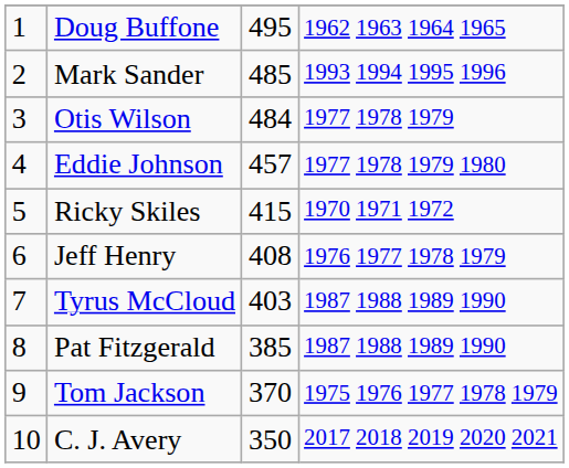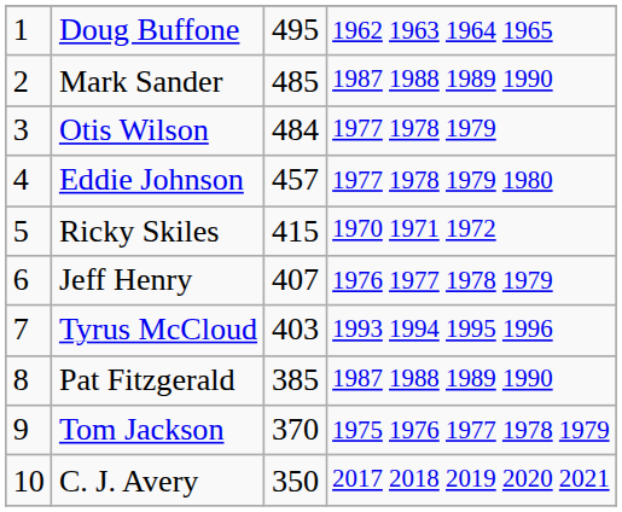 <table class="wikitable">
 <tr>
 </tr>
 <tr>
 <td>1</td>
 <td><a href='#'>Doug Buffone</a></td>
 <td>495</td>
 <td style="font-size:80%;"><a href='#'>1962</a> <a href='#'>1963</a> <a href='#'>1964</a> <a href='#'>1965</a></td>
 </tr>
 <tr>
 <td>2</td>
 <td>Mark Sander</td>
 <td>485</td>
-<td style="font-size:80%;"><a href='#'>1993</a> <a href='#'>1994</a> <a href='#'>1995</a> <a href='#'>1996</a></td>
+<td style="font-size:80%;"><a href='#'>1987</a> <a href='#'>1988</a> <a href='#'>1989</a> <a href='#'>1990</a></td>
 </tr>
 <tr>
 <td>3</td>
 <td><a href='#'>Otis Wilson</a></td>
 <td>484</td>
 <td style="font-size:80%;"><a href='#'>1977</a> <a href='#'>1978</a> <a href='#'>1979</a></td>
 </tr>
 <tr>
 <td>4</td>
 <td><a href='#'>Eddie Johnson</a></td>
 <td>457</td>
 <td style="font-size:80%;"><a href='#'>1977</a> <a href='#'>1978</a> <a href='#'>1979</a> <a href='#'>1980</a></td>
 </tr>
 <tr>
 <td>5</td>
 <td>Ricky Skiles</td>
 <td>415</td>
 <td style="font-size:80%;"><a href='#'>1970</a> <a href='#'>1971</a> <a href='#'>1972</a></td>
 </tr>
 <tr>
 <td>6</td>
 <td>Jeff Henry</td>
-<td>408</td>
+<td>407</td>
 <td style="font-size:80%;"><a href='#'>1976</a> <a href='#'>1977</a> <a href='#'>1978</a> <a href='#'>1979</a></td>
 </tr>
 <tr>
 <td>7</td>
 <td><a href='#'>Tyrus McCloud</a></td>
 <td>403</td>
-<td style="font-size:80%;"><a href='#'>1987</a> <a href='#'>1988</a> <a href='#'>1989</a> <a href='#'>1990</a></td>
+<td style="font-size:80%;"><a href='#'>1993</a> <a href='#'>1994</a> <a href='#'>1995</a> <a href='#'>1996</a></td>
 </tr>
 <tr>
 <td>8</td>
 <td>Pat Fitzgerald</td>
 <td>385</td>
 <td style="font-size:80%;"><a href='#'>1987</a> <a href='#'>1988</a> <a href='#'>1989</a> <a href='#'>1990</a></td>
 </tr>
 <tr>
 <td>9</td>
 <td><a href='#'>Tom Jackson</a></td>
 <td>370</td>
 <td style="font-size:80%;"><a href='#'>1975</a> <a href='#'>1976</a> <a href='#'>1977</a> <a href='#'>1978</a> <a href='#'>1979</a></td>
 </tr>
 <tr>
 <td>10</td>
 <td>C. J. Avery</td>
 <td>350</td>
 <td style="font-size:80%;"><a href='#'>2017</a> <a href='#'>2018</a> <a href='#'>2019</a> <a href='#'>2020</a> <a href='#'>2021</a></td>
 </tr>
 </table>
